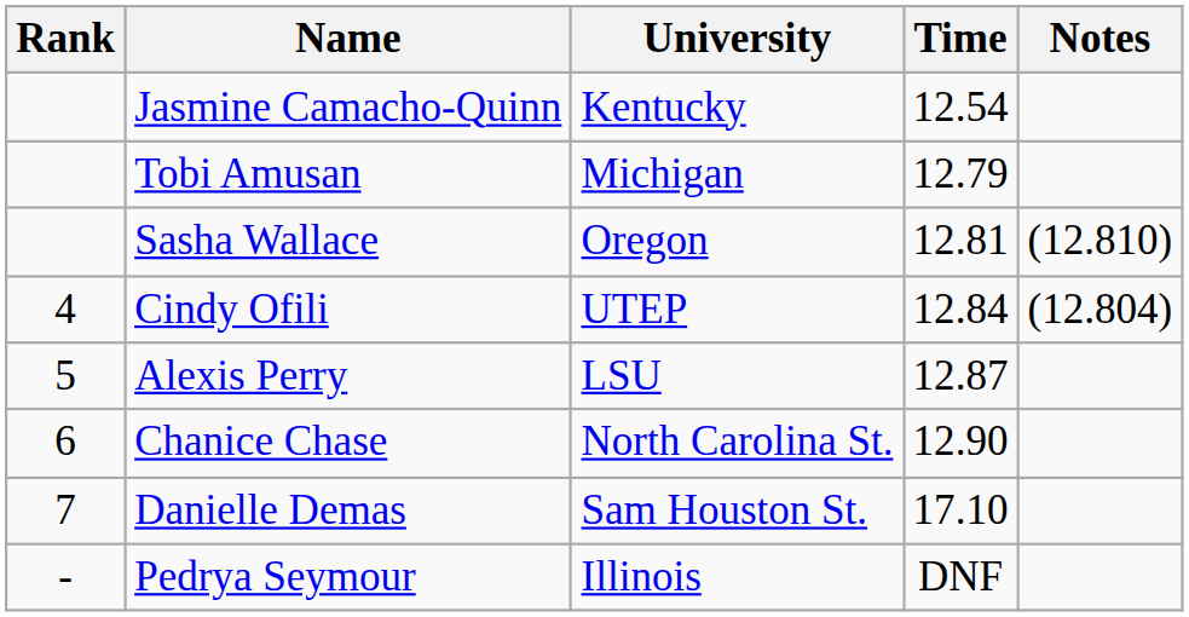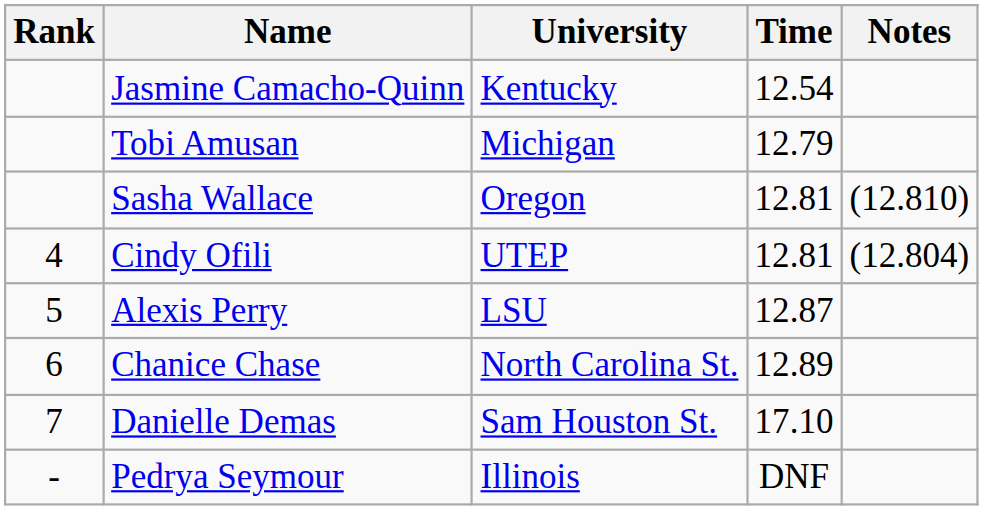 <table class="wikitable sortable" style="text-align:center">
 <tr>
 <th>Rank</th>
 <th>Name</th>
 <th>University</th>
 <th>Time</th>
 <th>Notes</th>
 </tr>
 <tr>
 <td></td>
 <td align=left><a href='#'>Jasmine Camacho-Quinn</a> </td>
 <td align=left><a href='#'>Kentucky</a></td>
 <td>12.54</td>
 <td></td>
 </tr>
 <tr>
 <td></td>
 <td align=left><a href='#'>Tobi Amusan</a> </td>
 <td align=left><a href='#'>Michigan</a></td>
 <td>12.79</td>
 <td></td>
 </tr>
 <tr>
 <td></td>
 <td align=left><a href='#'>Sasha Wallace</a></td>
 <td align=left><a href='#'>Oregon</a></td>
 <td>12.81</td>
 <td>(12.810)</td>
 </tr>
 <tr>
 <td>4</td>
 <td align=left><a href='#'>Cindy Ofili</a> </td>
 <td align=left><a href='#'>UTEP</a></td>
-<td>12.84</td>
+<td>12.81</td>
 <td>(12.804)</td>
 </tr>
 <tr>
 <td>5</td>
 <td align=left><a href='#'>Alexis Perry</a></td>
 <td align=left><a href='#'>LSU</a></td>
 <td>12.87</td>
 <td></td>
 </tr>
 <tr>
 <td>6</td>
 <td align=left><a href='#'>Chanice Chase</a> </td>
 <td align=left><a href='#'>North Carolina St.</a></td>
-<td>12.90</td>
+<td>12.89</td>
 <td></td>
 </tr>
 <tr>
 <td>7</td>
 <td align=left><a href='#'>Danielle Demas</a></td>
 <td align=left><a href='#'>Sam Houston St.</a></td>
 <td>17.10</td>
 <td></td>
 </tr>
 <tr>
 <td>-</td>
 <td align=left><a href='#'>Pedrya Seymour</a> </td>
 <td align=left><a href='#'>Illinois</a></td>
 <td>DNF</td>
 <td></td>
 </tr>
 </table>
